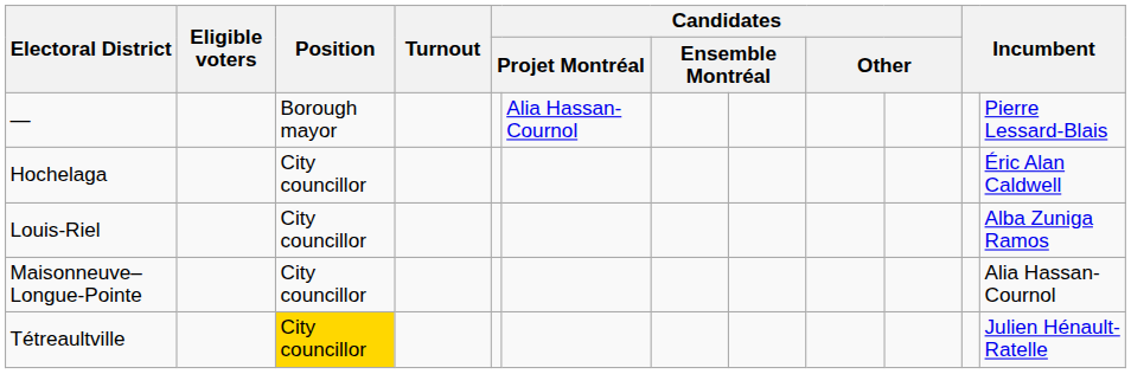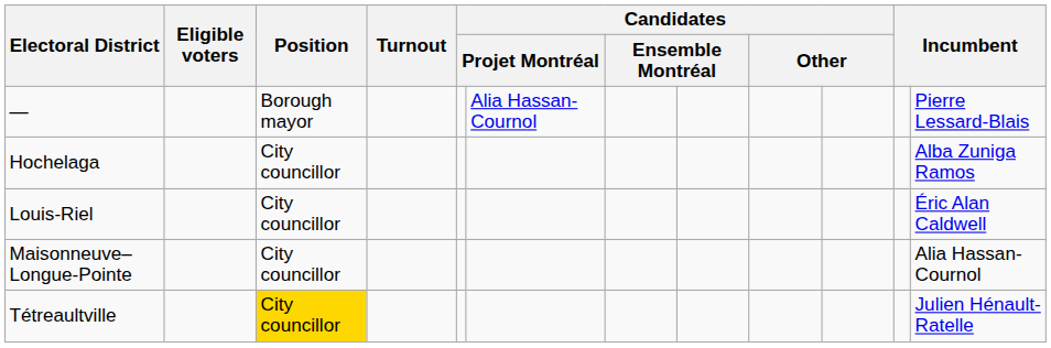 <table class="wikitable" width="100%">
 <tr>
 <th width=10% rowspan=2>Electoral District</th>
 <th width=6% rowspan=2>Eligible voters</th>
 <th width=8% rowspan=2>Position</th>
 <th width=4% rowspan=2>Turnout</th>
 <th colspan=6>Candidates</th>
 <th width=11% colspan=2 rowspan=2>Incumbent</th>
 </tr>
 <tr>
 <th width=11% colspan=2 ><span>Projet Montréal</span></th>
 <th width=11% colspan=2 ><span>Ensemble Montréal</span></th>
 <th width=11% colspan=2 >Other</th>
 </tr>
 <tr>
 <td>—</td>
 <td></td>
 <td>Borough mayor</td>
 <td></td>
 <td></td>
 <td><a href='#'>Alia Hassan-Cournol</a></td>
 <td></td>
 <td></td>
 <td></td>
 <td></td>
 <td> </td>
 <td><a href='#'>Pierre Lessard-Blais</a></td>
 </tr>
 <tr>
 <td>Hochelaga</td>
 <td></td>
 <td>City councillor</td>
 <td></td>
 <td></td>
 <td></td>
 <td></td>
 <td></td>
 <td></td>
 <td></td>
 <td> </td>
-<td><a href='#'>Éric Alan Caldwell</a></td>
+<td><a href='#'>Alba Zuniga Ramos</a></td>
 </tr>
 <tr>
 <td>Louis-Riel</td>
 <td></td>
 <td>City councillor</td>
 <td></td>
 <td></td>
 <td></td>
 <td></td>
 <td></td>
 <td></td>
 <td></td>
 <td> </td>
-<td><a href='#'>Alba Zuniga Ramos</a></td>
+<td><a href='#'>Éric Alan Caldwell</a></td>
 </tr>
 <tr>
 <td>Maisonneuve–Longue-Pointe</td>
 <td></td>
 <td>City councillor</td>
 <td></td>
 <td></td>
 <td></td>
 <td></td>
 <td></td>
 <td></td>
 <td></td>
 <td> </td>
 <td>Alia Hassan-Cournol</td>
 </tr>
 <tr>
 <td>Tétreaultville</td>
 <td></td>
 <td style="background: gold;">City councillor</td>
 <td></td>
 <td></td>
 <td></td>
 <td></td>
 <td></td>
 <td></td>
 <td></td>
 <td> </td>
 <td><a href='#'>Julien Hénault-Ratelle</a></td>
 </tr>
 </table>
